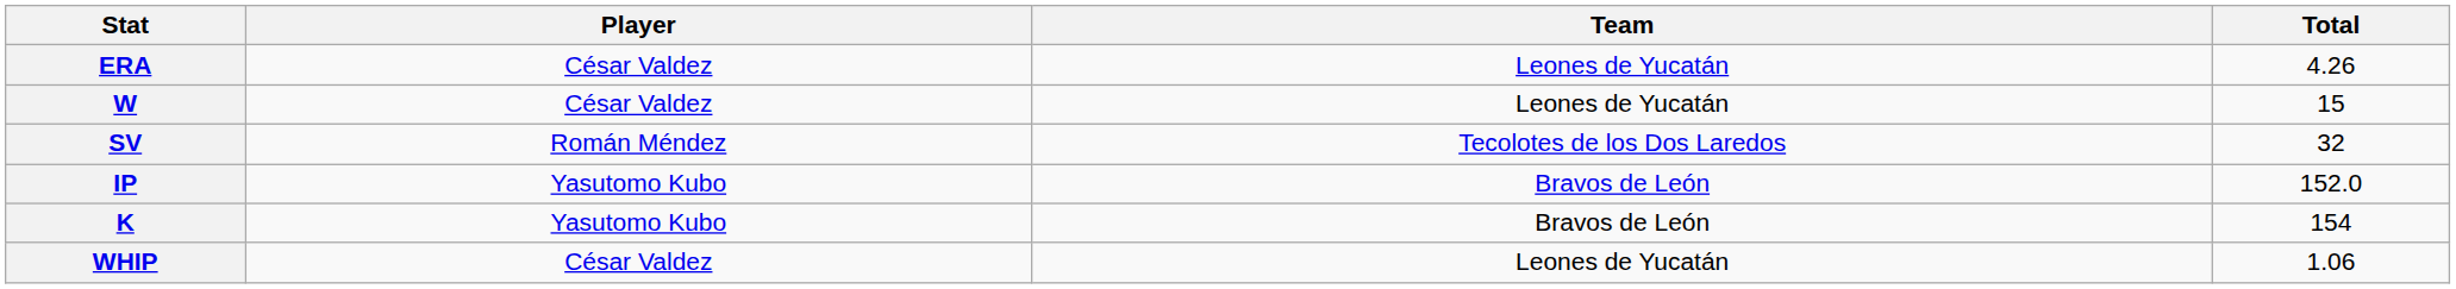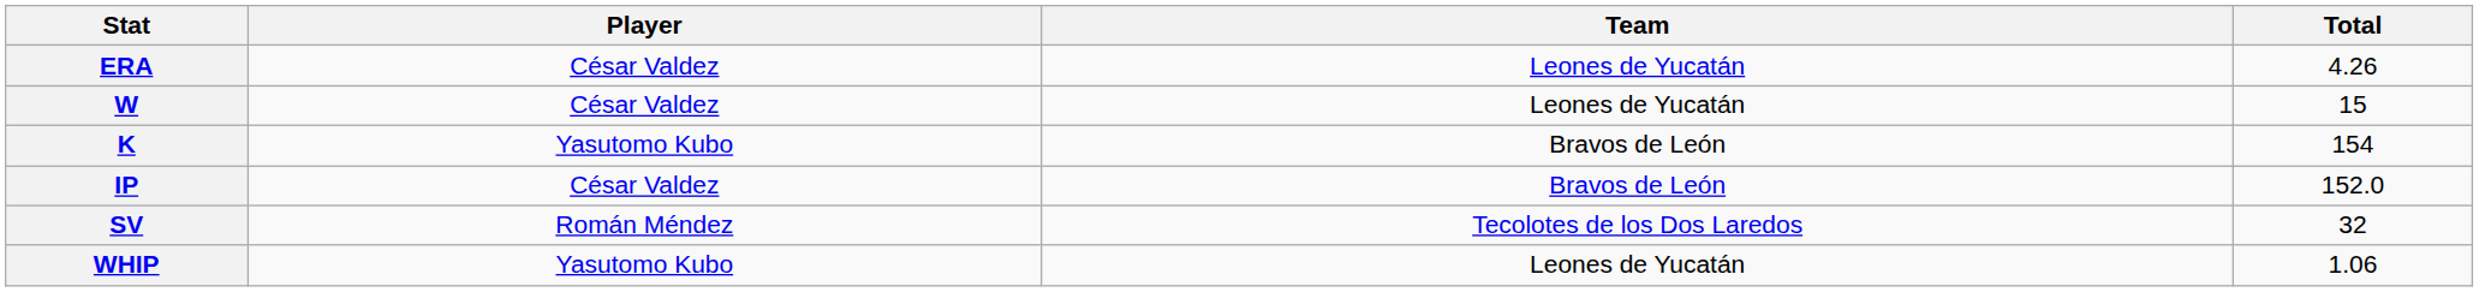 <table class="wikitable" style="text-align:center;">
 <tr>
 <th scope="col" width="3%">Stat</th>
 <th scope="col" width="10%">Player</th>
 <th scope="col" width="15%">Team</th>
 <th scope="col" width="3%">Total</th>
 </tr>
 <tr>
 <th scope="row" style="text-align:center;"><a href='#'>ERA</a></th>
 <td> <a href='#'>César Valdez</a></td>
 <td><a href='#'>Leones de Yucatán</a></td>
 <td>4.26</td>
 </tr>
 <tr>
 <th scope="row" style="text-align:center;"><a href='#'>W</a></th>
 <td> <a href='#'>César Valdez</a></td>
 <td>Leones de Yucatán</td>
 <td>15</td>
 </tr>
 <tr>
+<th scope="row" style="text-align:center;"><a href='#'>K</a></th>
+<td> <a href='#'>Yasutomo Kubo</a></td>
+<td>Bravos de León</td>
+<td>154</td>
+</tr>
+<tr>
+<th scope="row" style="text-align:center;"><a href='#'>IP</a></th>
+<td> <a href='#'>César Valdez</a></td>
+<td><a href='#'>Bravos de León</a></td>
+<td>152.0</td>
+</tr>
+<tr>
 <th scope="row" style="text-align:center;"><a href='#'>SV</a></th>
 <td> <a href='#'>Román Méndez</a></td>
 <td><a href='#'>Tecolotes de los Dos Laredos</a></td>
 <td>32</td>
 </tr>
 <tr>
-<th scope="row" style="text-align:center;"><a href='#'>IP</a></th>
+<th scope="row" style="text-align:center;"><a href='#'>WHIP</a></th>
 <td> <a href='#'>Yasutomo Kubo</a></td>
-<td><a href='#'>Bravos de León</a></td>
-<td>152.0</td>
-</tr>
-<tr>
-<th scope="row" style="text-align:center;"><a href='#'>K</a></th>
-<td> <a href='#'>Yasutomo Kubo</a></td>
-<td>Bravos de León</td>
-<td>154</td>
-</tr>
-<tr>
-<th scope="row" style="text-align:center;"><a href='#'>WHIP</a></th>
-<td> <a href='#'>César Valdez</a></td>
 <td>Leones de Yucatán</td>
 <td>1.06</td>
 </tr>
 </table>
